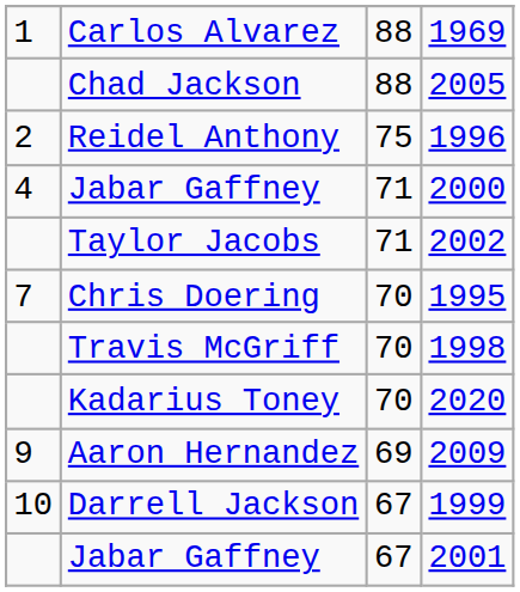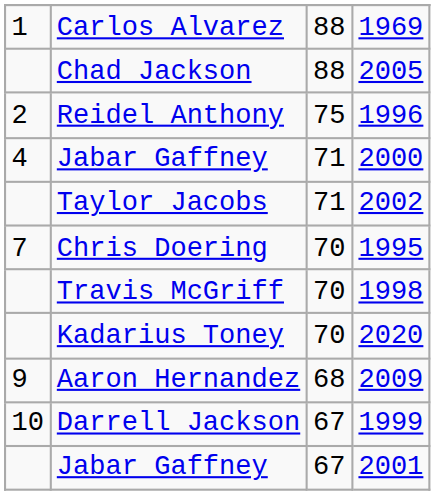 <table class="wikitable">
 <tr>
 </tr>
 <tr>
 <td>1</td>
 <td><a href='#'>Carlos Alvarez</a></td>
 <td>88</td>
 <td><a href='#'>1969</a></td>
 </tr>
 <tr>
 <td></td>
 <td><a href='#'>Chad Jackson</a></td>
 <td>88</td>
 <td><a href='#'>2005</a></td>
 </tr>
 <tr>
 <td>2</td>
 <td><a href='#'>Reidel Anthony</a></td>
 <td>75</td>
 <td><a href='#'>1996</a></td>
 </tr>
 <tr>
 <td>4</td>
 <td><a href='#'>Jabar Gaffney</a></td>
 <td>71</td>
 <td><a href='#'>2000</a></td>
 </tr>
 <tr>
 <td></td>
 <td><a href='#'>Taylor Jacobs</a></td>
 <td>71</td>
 <td><a href='#'>2002</a></td>
 </tr>
 <tr>
 <td>7</td>
 <td><a href='#'>Chris Doering</a></td>
 <td>70</td>
 <td><a href='#'>1995</a></td>
 </tr>
 <tr>
 <td></td>
 <td><a href='#'>Travis McGriff</a></td>
 <td>70</td>
 <td><a href='#'>1998</a></td>
 </tr>
 <tr>
 <td></td>
 <td><a href='#'>Kadarius Toney</a></td>
 <td>70</td>
 <td><a href='#'>2020</a></td>
 </tr>
 <tr>
 <td>9</td>
 <td><a href='#'>Aaron Hernandez</a></td>
-<td>69</td>
+<td>68</td>
 <td><a href='#'>2009</a></td>
 </tr>
 <tr>
 <td>10</td>
 <td><a href='#'>Darrell Jackson</a></td>
 <td>67</td>
 <td><a href='#'>1999</a></td>
 </tr>
 <tr>
 <td></td>
 <td><a href='#'>Jabar Gaffney</a></td>
 <td>67</td>
 <td><a href='#'>2001</a></td>
 </tr>
 </table>
